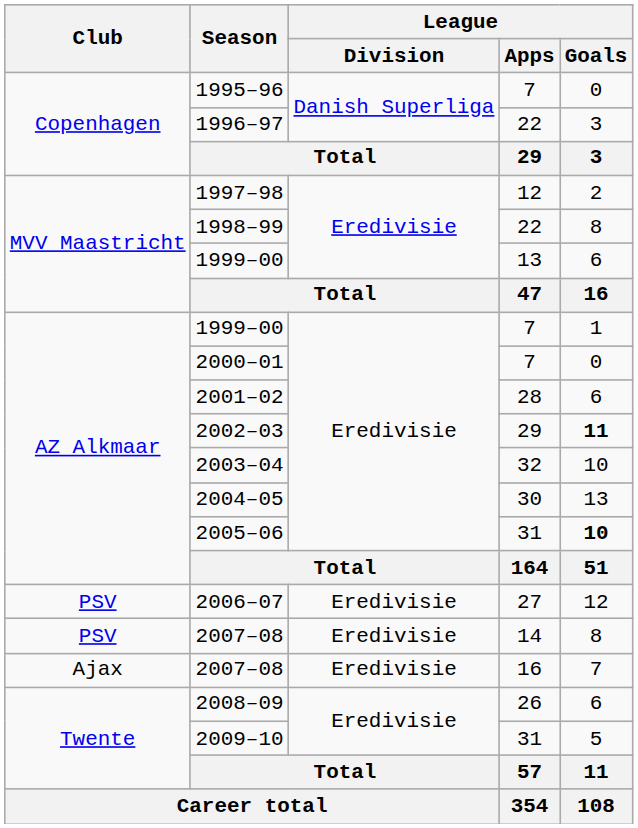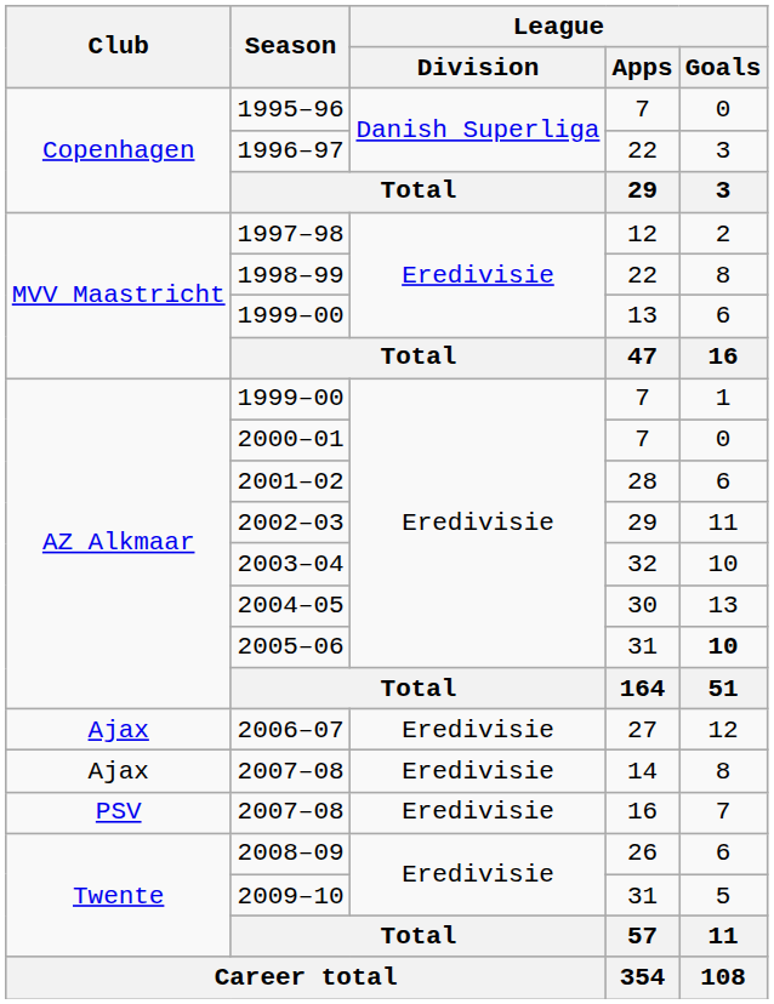 <table class="wikitable" style="text-align:center">
 <tr>
 <th rowspan="2">Club</th>
 <th rowspan="2">Season</th>
 <th colspan="3">League</th>
 </tr>
 <tr>
 <th>Division</th>
 <th>Apps</th>
 <th>Goals</th>
 </tr>
 <tr>
 <td rowspan="3"><a href='#'>Copenhagen</a></td>
 <td>1995–96</td>
 <td rowspan="2"><a href='#'>Danish Superliga</a></td>
 <td>7</td>
 <td>0</td>
 </tr>
 <tr>
 <td>1996–97</td>
 <td>22</td>
 <td>3</td>
 </tr>
 <tr>
 <th colspan="2">Total</th>
 <th>29</th>
 <th>3</th>
 </tr>
 <tr>
 <td rowspan="4"><a href='#'>MVV Maastricht</a></td>
 <td>1997–98</td>
 <td rowspan="3"><a href='#'>Eredivisie</a></td>
 <td>12</td>
 <td>2</td>
 </tr>
 <tr>
 <td>1998–99</td>
 <td>22</td>
 <td>8</td>
 </tr>
 <tr>
 <td>1999–00</td>
 <td>13</td>
 <td>6</td>
 </tr>
 <tr>
 <th colspan="2">Total</th>
 <th>47</th>
 <th>16</th>
 </tr>
 <tr>
 <td rowspan="8"><a href='#'>AZ Alkmaar</a></td>
 <td>1999–00</td>
 <td rowspan="7">Eredivisie</td>
 <td>7</td>
 <td>1</td>
 </tr>
 <tr>
 <td>2000–01</td>
 <td>7</td>
 <td>0</td>
 </tr>
 <tr>
 <td>2001–02</td>
 <td>28</td>
 <td>6</td>
 </tr>
 <tr>
 <td>2002–03</td>
 <td>29</td>
-<td><strong>11</strong></td>
+<td>11</td>
 </tr>
 <tr>
 <td>2003–04</td>
 <td>32</td>
 <td>10</td>
 </tr>
 <tr>
 <td>2004–05</td>
 <td>30</td>
 <td>13</td>
 </tr>
 <tr>
 <td>2005–06</td>
 <td>31</td>
 <td><strong>10</strong></td>
 </tr>
 <tr>
 <th colspan="2">Total</th>
 <th>164</th>
 <th>51</th>
 </tr>
 <tr>
-<td><a href='#'>PSV</a></td>
+<td><a href='#'>Ajax</a></td>
 <td>2006–07</td>
 <td>Eredivisie</td>
 <td>27</td>
 <td>12</td>
 </tr>
 <tr>
-<td><a href='#'>PSV</a></td>
+<td>Ajax</td>
 <td>2007–08</td>
 <td>Eredivisie</td>
 <td>14</td>
 <td>8</td>
 </tr>
 <tr>
-<td>Ajax</td>
+<td><a href='#'>PSV</a></td>
 <td>2007–08</td>
 <td>Eredivisie</td>
 <td>16</td>
 <td>7</td>
 </tr>
 <tr>
 <td rowspan="3"><a href='#'>Twente</a></td>
 <td>2008–09</td>
 <td rowspan="2">Eredivisie</td>
 <td>26</td>
 <td>6</td>
 </tr>
 <tr>
 <td>2009–10</td>
 <td>31</td>
 <td>5</td>
 </tr>
 <tr>
 <th colspan="2">Total</th>
 <th>57</th>
 <th>11</th>
 </tr>
 <tr>
 <th colspan="3">Career total</th>
 <th>354</th>
 <th>108</th>
 </tr>
 </table>
